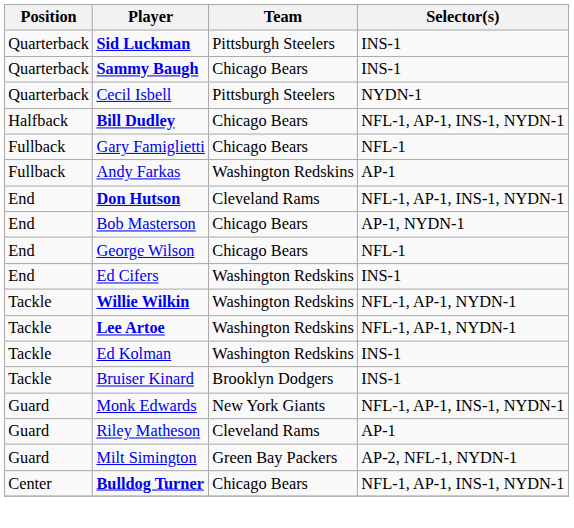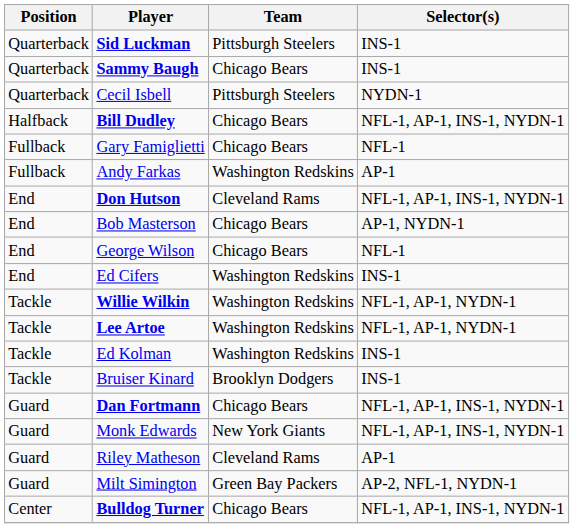 <table class="wikitable" style="text-align:left;">
 <tr>
 <th>Position</th>
 <th>Player</th>
 <th>Team</th>
 <th>Selector(s)</th>
 </tr>
 <tr>
 <td>Quarterback</td>
 <td><strong><a href='#'>Sid Luckman</a></strong></td>
 <td>Pittsburgh Steelers</td>
 <td>INS-1</td>
 </tr>
 <tr>
 <td>Quarterback</td>
 <td><strong><a href='#'>Sammy Baugh</a></strong></td>
 <td>Chicago Bears</td>
 <td>INS-1</td>
 </tr>
 <tr>
 <td>Quarterback</td>
 <td><a href='#'>Cecil Isbell</a></td>
 <td>Pittsburgh Steelers</td>
 <td>NYDN-1</td>
 </tr>
 <tr>
 <td>Halfback</td>
 <td><strong><a href='#'>Bill Dudley</a></strong></td>
 <td>Chicago Bears</td>
 <td>NFL-1, AP-1, INS-1, NYDN-1</td>
 </tr>
 <tr>
 <td>Fullback</td>
 <td><a href='#'>Gary Famiglietti</a></td>
 <td>Chicago Bears</td>
 <td>NFL-1</td>
 </tr>
 <tr>
 <td>Fullback</td>
 <td><a href='#'>Andy Farkas</a></td>
 <td>Washington Redskins</td>
 <td>AP-1</td>
 </tr>
 <tr>
 <td>End</td>
 <td><strong><a href='#'>Don Hutson</a></strong></td>
 <td>Cleveland Rams</td>
 <td>NFL-1, AP-1, INS-1, NYDN-1</td>
 </tr>
 <tr>
 <td>End</td>
 <td><a href='#'>Bob Masterson</a></td>
 <td>Chicago Bears</td>
 <td>AP-1, NYDN-1</td>
 </tr>
 <tr>
 <td>End</td>
 <td><a href='#'>George Wilson</a></td>
 <td>Chicago Bears</td>
 <td>NFL-1</td>
 </tr>
 <tr>
 <td>End</td>
 <td><a href='#'>Ed Cifers</a></td>
 <td>Washington Redskins</td>
 <td>INS-1</td>
 </tr>
 <tr>
 <td>Tackle</td>
 <td><strong><a href='#'>Willie Wilkin</a></strong></td>
 <td>Washington Redskins</td>
 <td>NFL-1, AP-1, NYDN-1</td>
 </tr>
 <tr>
 <td>Tackle</td>
 <td><strong><a href='#'>Lee Artoe</a></strong></td>
 <td>Washington Redskins</td>
 <td>NFL-1, AP-1, NYDN-1</td>
 </tr>
 <tr>
 <td>Tackle</td>
 <td><a href='#'>Ed Kolman</a></td>
 <td>Washington Redskins</td>
 <td>INS-1</td>
 </tr>
 <tr>
 <td>Tackle</td>
 <td><a href='#'>Bruiser Kinard</a></td>
 <td>Brooklyn Dodgers</td>
 <td>INS-1</td>
 </tr>
 <tr>
 <td>Guard</td>
+<td><strong><a href='#'>Dan Fortmann</a></strong></td>
+<td>Chicago Bears</td>
+<td>NFL-1, AP-1, INS-1, NYDN-1</td>
+</tr>
+<tr>
+<td>Guard</td>
 <td><a href='#'>Monk Edwards</a></td>
 <td>New York Giants</td>
 <td>NFL-1, AP-1, INS-1, NYDN-1</td>
 </tr>
 <tr>
 <td>Guard</td>
 <td><a href='#'>Riley Matheson</a></td>
 <td>Cleveland Rams</td>
 <td>AP-1</td>
 </tr>
 <tr>
 <td>Guard</td>
 <td><a href='#'>Milt Simington</a></td>
 <td>Green Bay Packers</td>
 <td>AP-2, NFL-1, NYDN-1</td>
 </tr>
 <tr>
 <td>Center</td>
 <td><strong><a href='#'>Bulldog Turner</a></strong></td>
 <td>Chicago Bears</td>
 <td>NFL-1, AP-1, INS-1, NYDN-1</td>
 </tr>
 <tr>
 </tr>
 </table>
